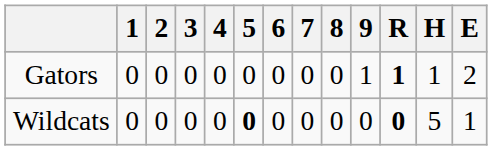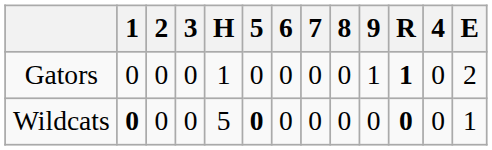 <table align = right border="2" cellpadding="4" cellspacing="0" style="margin: 1em 1em 1em 1em; background: #F9F9F9; border: 1px #aaa solid; border-collapse: collapse;">
 <tr align=center style="background: #F2F2F2;">
 <th></th>
 <th>1</th>
 <th>2</th>
 <th>3</th>
-<th>4</th>
+<th>H</th>
 <th>5</th>
 <th>6</th>
 <th>7</th>
 <th>8</th>
 <th>9</th>
 <th>R</th>
-<th>H</th>
+<th>4</th>
 <th>E</th>
 </tr>
 <tr align=center>
 <td>Gators</td>
 <td>0</td>
 <td>0</td>
 <td>0</td>
-<td>0</td>
+<td>1</td>
 <td>0</td>
 <td>0</td>
 <td>0</td>
 <td>0</td>
 <td>1</td>
 <td><strong>1</strong></td>
-<td>1</td>
+<td>0</td>
 <td>2</td>
 </tr>
 <tr align=center>
 <td>Wildcats</td>
+<td><strong>0</strong></td>
+<td>0</td>
+<td>0</td>
+<td>5</td>
+<td><strong>0</strong></td>
 <td>0</td>
 <td>0</td>
 <td>0</td>
 <td>0</td>
 <td><strong>0</strong></td>
 <td>0</td>
-<td>0</td>
-<td>0</td>
-<td>0</td>
-<td><strong>0</strong></td>
-<td>5</td>
 <td>1</td>
 </tr>
 </table>
